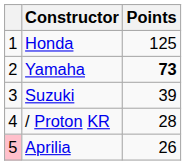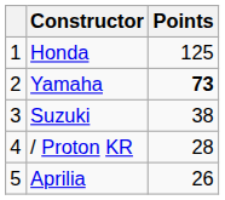 <table class="wikitable" style="font-size: 95%;">
 <tr>
 <th></th>
 <th>Constructor</th>
 <th>Points</th>
 </tr>
 <tr>
 <td align=center>1</td>
 <td> <a href='#'>Honda</a></td>
 <td align=right>125</td>
 </tr>
 <tr>
 <td align=center>2</td>
 <td> <a href='#'>Yamaha</a></td>
 <td align=right><strong>73</strong></td>
 </tr>
 <tr>
 <td align=center>3</td>
 <td> <a href='#'>Suzuki</a></td>
-<td align=right>39</td>
+<td align=right>38</td>
 </tr>
 <tr>
 <td align=center>4</td>
 <td>/ <a href='#'>Proton</a> <a href='#'>KR</a></td>
 <td align=right>28</td>
 </tr>
 <tr>
-<td align=center style="background: pink;">5</td>
+<td align=center>5</td>
 <td> <a href='#'>Aprilia</a></td>
 <td align=right>26</td>
 </tr>
 </table>
